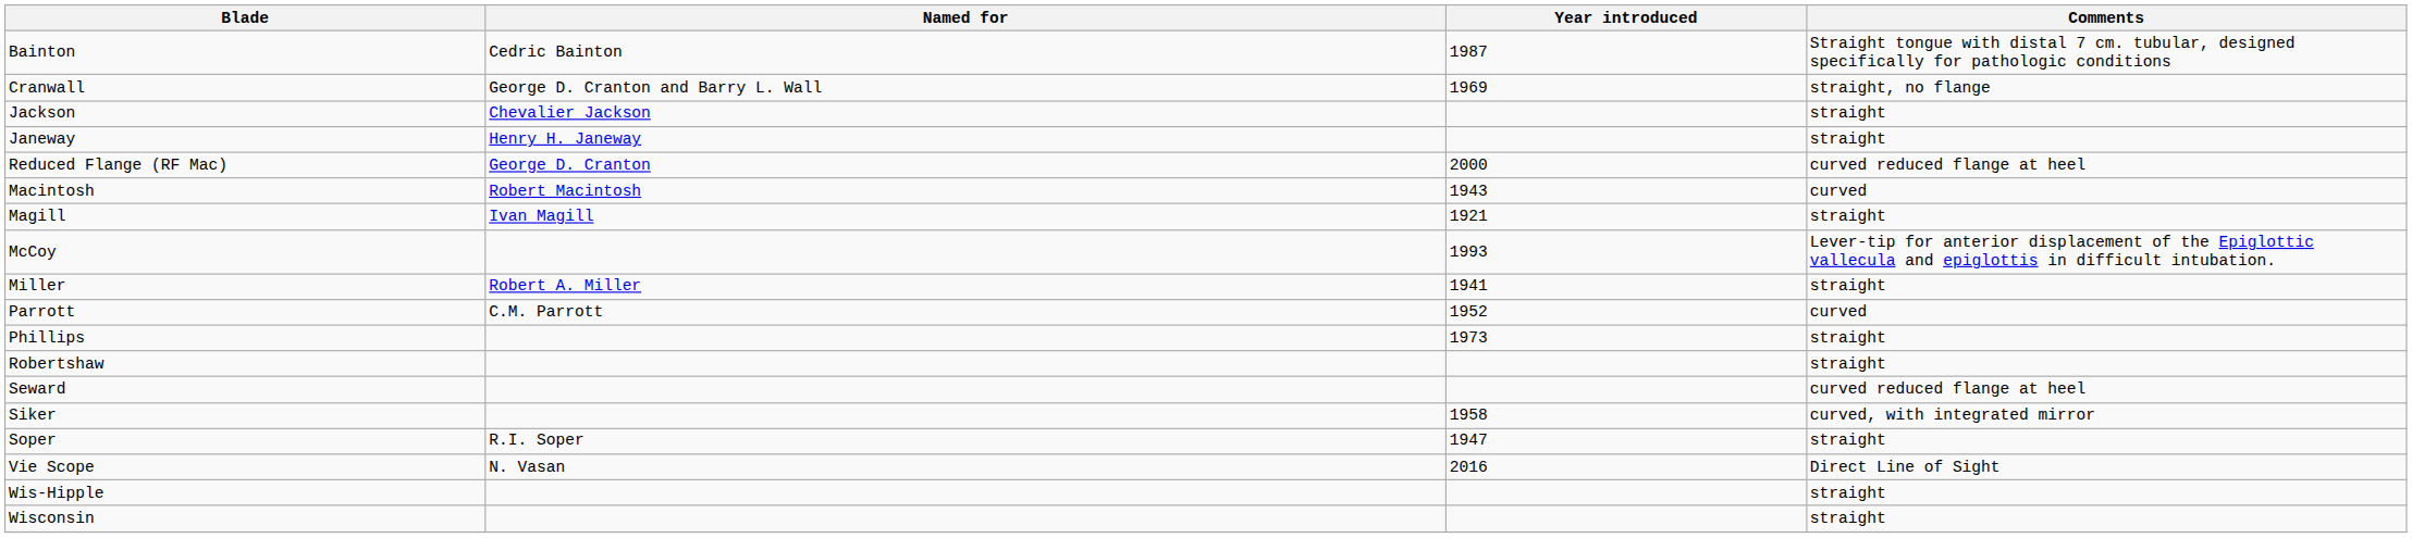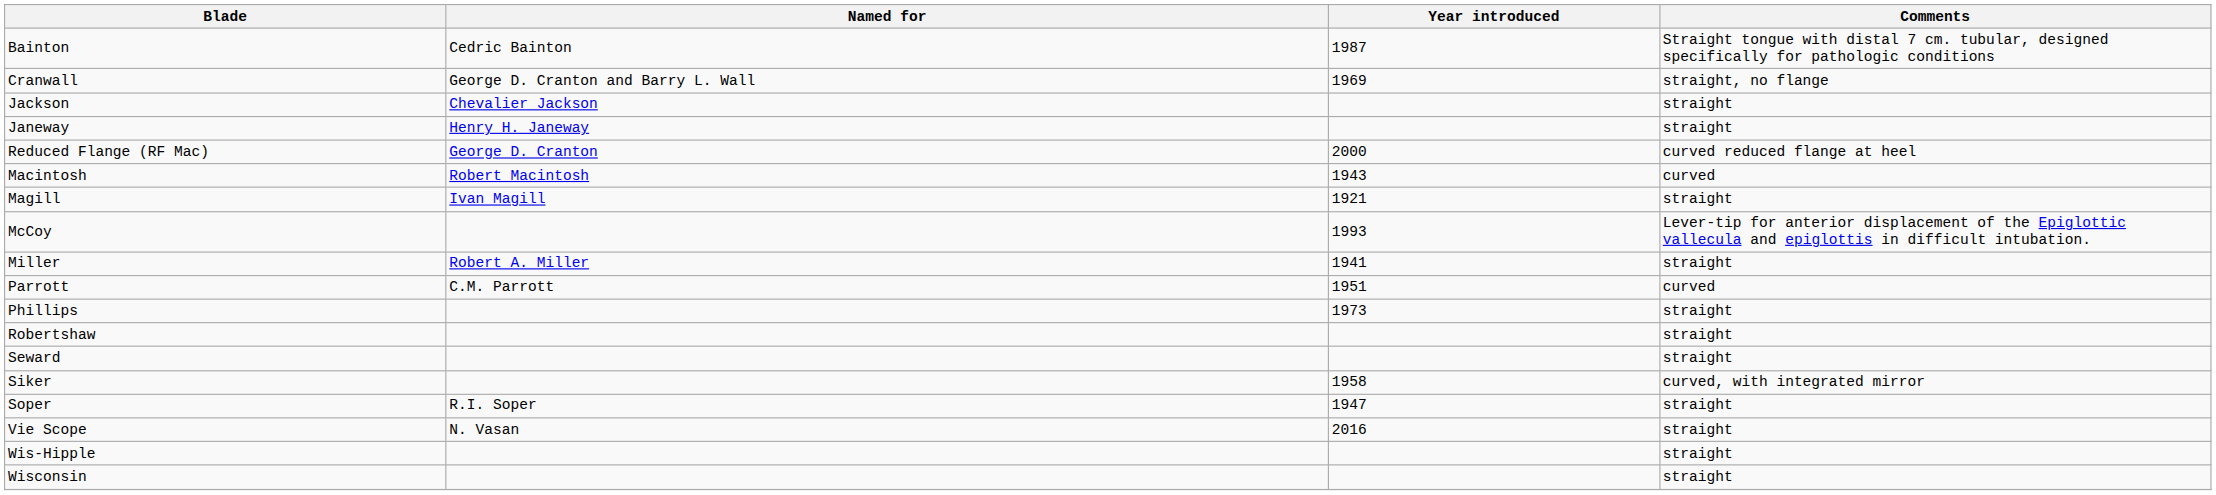 <table class="wikitable sortable">
 <tr>
 <th bgcolor="#DDDDFF" width="20%">Blade</th>
 <th bgcolor="#DDDDFF" width="40%">Named for</th>
 <th bgcolor="#DDDDFF" width="15%">Year introduced</th>
 <th bgcolor="#DDDDFF" width="25%">Comments</th>
 </tr>
 <tr>
 <td>Bainton</td>
 <td>Cedric Bainton</td>
 <td>1987</td>
 <td>Straight tongue with distal 7 cm. tubular, designed specifically for pathologic conditions</td>
 </tr>
 <tr>
 <td>Cranwall</td>
 <td>George D. Cranton and Barry L. Wall</td>
 <td>1969</td>
 <td>straight, no flange</td>
 </tr>
 <tr>
 <td>Jackson</td>
 <td><a href='#'>Chevalier Jackson</a></td>
 <td></td>
 <td>straight</td>
 </tr>
 <tr>
 <td>Janeway</td>
 <td><a href='#'>Henry H. Janeway</a></td>
 <td></td>
 <td>straight</td>
 </tr>
 <tr>
 <td>Reduced Flange (RF Mac)</td>
 <td><a href='#'>George D. Cranton</a></td>
 <td>2000</td>
 <td>curved reduced flange at heel</td>
 </tr>
 <tr>
 <td>Macintosh</td>
 <td><a href='#'>Robert Macintosh</a></td>
 <td>1943</td>
 <td>curved</td>
 </tr>
 <tr>
 <td>Magill</td>
 <td><a href='#'>Ivan Magill</a></td>
 <td>1921</td>
 <td>straight</td>
 </tr>
 <tr>
 <td>McCoy</td>
 <td></td>
 <td>1993</td>
 <td>Lever-tip for anterior displacement of the <a href='#'>Epiglottic vallecula</a> and <a href='#'>epiglottis</a> in difficult intubation.</td>
 </tr>
 <tr>
 <td>Miller</td>
 <td><a href='#'>Robert A. Miller</a></td>
 <td>1941</td>
 <td>straight</td>
 </tr>
 <tr>
 <td>Parrott</td>
 <td>C.M. Parrott</td>
-<td>1952</td>
+<td>1951</td>
 <td>curved</td>
 </tr>
 <tr>
 <td>Phillips</td>
 <td></td>
 <td>1973</td>
 <td>straight</td>
 </tr>
 <tr>
 <td>Robertshaw</td>
 <td></td>
 <td></td>
 <td>straight</td>
 </tr>
 <tr>
 <td>Seward</td>
 <td></td>
 <td></td>
-<td>curved reduced flange at heel</td>
+<td>straight</td>
 </tr>
 <tr>
 <td>Siker</td>
 <td></td>
 <td>1958</td>
 <td>curved, with integrated mirror</td>
 </tr>
 <tr>
 <td>Soper</td>
 <td>R.I. Soper</td>
 <td>1947</td>
 <td>straight</td>
 </tr>
 <tr>
 <td>Vie Scope</td>
 <td>N. Vasan</td>
 <td>2016</td>
-<td>Direct Line of Sight</td>
+<td>straight</td>
 </tr>
 <tr>
 <td>Wis-Hipple</td>
 <td></td>
 <td></td>
 <td>straight</td>
 </tr>
 <tr>
 <td>Wisconsin</td>
 <td></td>
 <td></td>
 <td>straight</td>
 </tr>
 <tr>
 </tr>
 </table>
